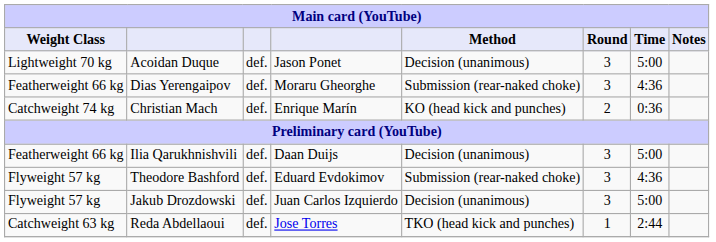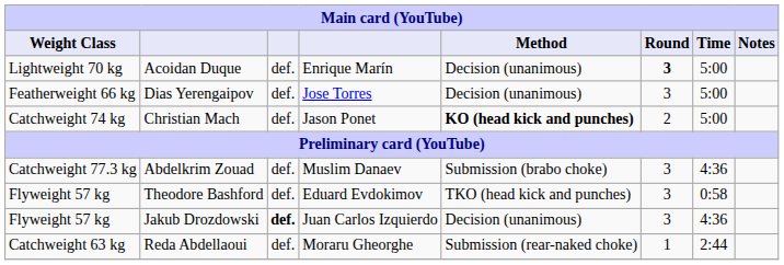 <table class="wikitable" style="font-size: 80%;">
 <tr>
 <th colspan="8" style="background-color: #ccf; color: #000080; text-align: center;"><strong>Main card (YouTube)</strong></th>
 </tr>
 <tr>
 <th colspan="1" style="background-color: #E6E8FA; color: #000000; text-align: center;">Weight Class</th>
 <th colspan="1" style="background-color: #E6E8FA; color: #000000; text-align: center;"></th>
 <th colspan="1" style="background-color: #E6E8FA; color: #000000; text-align: center;"></th>
 <th colspan="1" style="background-color: #E6E8FA; color: #000000; text-align: center;"></th>
 <th colspan="1" style="background-color: #E6E8FA; color: #000000; text-align: center;">Method</th>
 <th colspan="1" style="background-color: #E6E8FA; color: #000000; text-align: center;">Round</th>
 <th colspan="1" style="background-color: #E6E8FA; color: #000000; text-align: center;">Time</th>
 <th colspan="1" style="background-color: #E6E8FA; color: #000000; text-align: center;">Notes</th>
 </tr>
 <tr>
 <td>Lightweight 70 kg</td>
 <td> Acoidan Duque</td>
 <td align=center>def.</td>
-<td> Jason Ponet</td>
+<td> Enrique Marín</td>
 <td>Decision (unanimous)</td>
-<td align=center>3</td>
+<td align=center><strong>3</strong></td>
 <td align=center>5:00</td>
 <td></td>
 </tr>
 <tr>
 <td>Featherweight 66 kg</td>
 <td> Dias Yerengaipov</td>
 <td align=center>def.</td>
-<td> Moraru Gheorghe</td>
-<td>Submission (rear-naked choke)</td>
+<td> <a href='#'>Jose Torres</a></td>
+<td>Decision (unanimous)</td>
 <td align=center>3</td>
-<td align=center>4:36</td>
+<td align=center>5:00</td>
 <td></td>
 </tr>
 <tr>
 <td>Catchweight 74 kg</td>
 <td> Christian Mach</td>
 <td align=center>def.</td>
-<td> Enrique Marín</td>
-<td>KO (head kick and punches)</td>
+<td> Jason Ponet</td>
+<td><strong>KO (head kick and punches)</strong></td>
 <td align=center>2</td>
-<td align=center>0:36</td>
+<td align=center>5:00</td>
 <td></td>
 </tr>
 <tr>
 <th colspan="8" style="background-color: #ccf; color: #000080; text-align: center;"><strong>Preliminary card (YouTube)</strong></th>
 </tr>
 <tr>
-<td>Featherweight 66 kg</td>
-<td> Ilia Qarukhnishvili</td>
+<td>Catchweight 77.3 kg</td>
+<td> Abdelkrim Zouad</td>
 <td align=center>def.</td>
-<td> Daan Duijs</td>
-<td>Decision (unanimous)</td>
+<td> Muslim Danaev</td>
+<td>Submission (brabo choke)</td>
 <td align=center>3</td>
-<td align=center>5:00</td>
+<td align=center>4:36</td>
 <td></td>
 </tr>
 <tr>
 <td>Flyweight 57 kg</td>
 <td> Theodore Bashford</td>
 <td align=center>def.</td>
 <td> Eduard Evdokimov</td>
-<td>Submission (rear-naked choke)</td>
+<td>TKO (head kick and punches)</td>
 <td align=center>3</td>
-<td align=center>4:36</td>
+<td align=center>0:58</td>
 <td></td>
 </tr>
 <tr>
 <td>Flyweight 57 kg</td>
 <td> Jakub Drozdowski</td>
-<td align=center>def.</td>
+<td align=center><strong>def.</strong></td>
 <td> Juan Carlos Izquierdo</td>
 <td>Decision (unanimous)</td>
 <td align=center>3</td>
-<td align=center>5:00</td>
+<td align=center>4:36</td>
 <td></td>
 </tr>
 <tr>
 <td>Catchweight 63 kg</td>
 <td> Reda Abdellaoui</td>
 <td align=center>def.</td>
-<td> <a href='#'>Jose Torres</a></td>
-<td>TKO (head kick and punches)</td>
+<td> Moraru Gheorghe</td>
+<td>Submission (rear-naked choke)</td>
 <td align=center>1</td>
 <td align=center>2:44</td>
 <td></td>
 </tr>
 <tr>
 </tr>
 </table>
